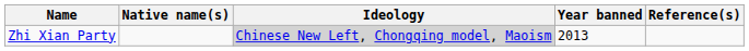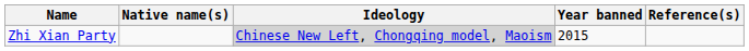 <table class="wikitable sortable">
 <tr>
 <th>Name</th>
 <th>Native name(s)</th>
 <th>Ideology</th>
 <th>Year banned</th>
 <th>Reference(s)</th>
 </tr>
 <tr>
 <td><a href='#'>Zhi Xian Party</a></td>
 <td></td>
 <td style="background: lightgrey;"><a href='#'>Chinese New Left</a>, <a href='#'>Chongqing model</a>, <a href='#'>Maoism</a></td>
-<td>2013</td>
+<td>2015</td>
 <td></td>
 </tr>
 </table>
